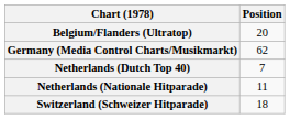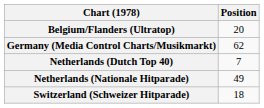 <table class="wikitable sortable plainrowheaders" style="text-align:center">
 <tr>
 <th>Chart (1978)</th>
 <th>Position</th>
 </tr>
 <tr>
 <th scope="row">Belgium/Flanders (Ultratop)</th>
 <td>20</td>
 </tr>
 <tr>
 <th scope="row">Germany (Media Control Charts/Musikmarkt)</th>
 <td>62</td>
 </tr>
 <tr>
 <th scope="row">Netherlands (Dutch Top 40)</th>
 <td>7</td>
 </tr>
 <tr>
 <th scope="row">Netherlands (Nationale Hitparade)</th>
-<td>11</td>
+<td>49</td>
 </tr>
 <tr>
 <th scope="row">Switzerland (Schweizer Hitparade)</th>
 <td>18</td>
 </tr>
 </table>
